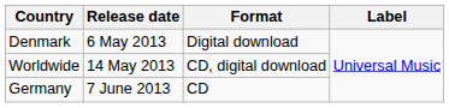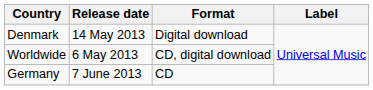 <table class="wikitable plainrowheaders">
 <tr>
 <th scope="col">Country</th>
 <th scope="col">Release date</th>
 <th scope="col">Format</th>
 <th scope="col">Label</th>
 </tr>
 <tr>
 <td>Denmark</td>
-<td>6 May 2013</td>
+<td>14 May 2013</td>
 <td>Digital download</td>
 <td rowspan="3"><a href='#'>Universal Music</a></td>
 </tr>
 <tr>
 <td>Worldwide</td>
-<td>14 May 2013</td>
+<td>6 May 2013</td>
 <td>CD, digital download</td>
 </tr>
 <tr>
 <td>Germany</td>
 <td>7 June 2013</td>
 <td>CD</td>
 </tr>
 </table>
